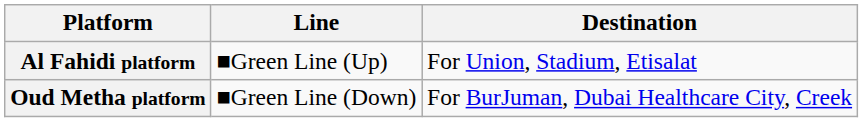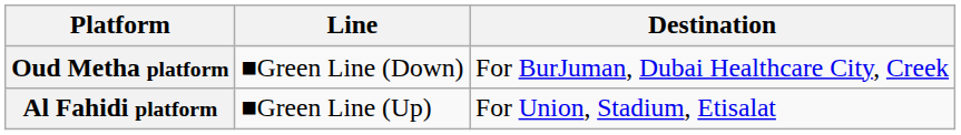 <table border="1" cellspacing="0" cellpadding="3" frame="hsides" rules="rows" style="" class="wikitable">
 <tr>
 <th>Platform</th>
 <th>Line</th>
 <th>Destination</th>
 </tr>
 <tr>
+<th>Oud Metha <small>platform</small></th>
+<td><span>■</span>Green Line (Down)</td>
+<td>For <a href='#'>BurJuman</a>, <a href='#'>Dubai Healthcare City</a>, <a href='#'>Creek</a></td>
+</tr>
+<tr>
 <th>Al Fahidi <small>platform</small></th>
 <td><span>■</span>Green Line (Up)</td>
 <td>For <a href='#'>Union</a>, <a href='#'>Stadium</a>, <a href='#'>Etisalat</a></td>
 </tr>
-<tr>
-<th>Oud Metha <small>platform</small></th>
-<td><span>■</span>Green Line (Down)</td>
-<td>For <a href='#'>BurJuman</a>, <a href='#'>Dubai Healthcare City</a>, <a href='#'>Creek</a></td>
-</tr>
 </table>
